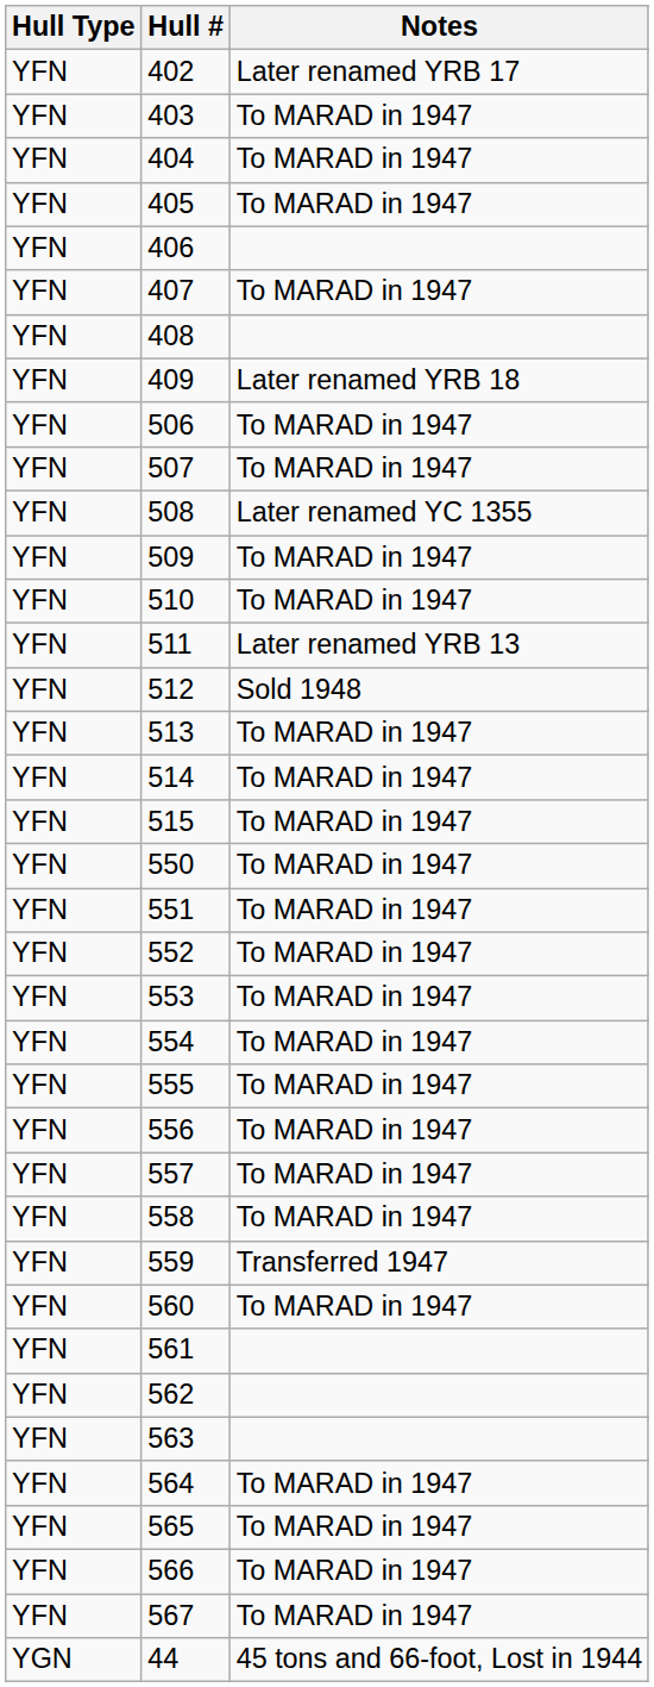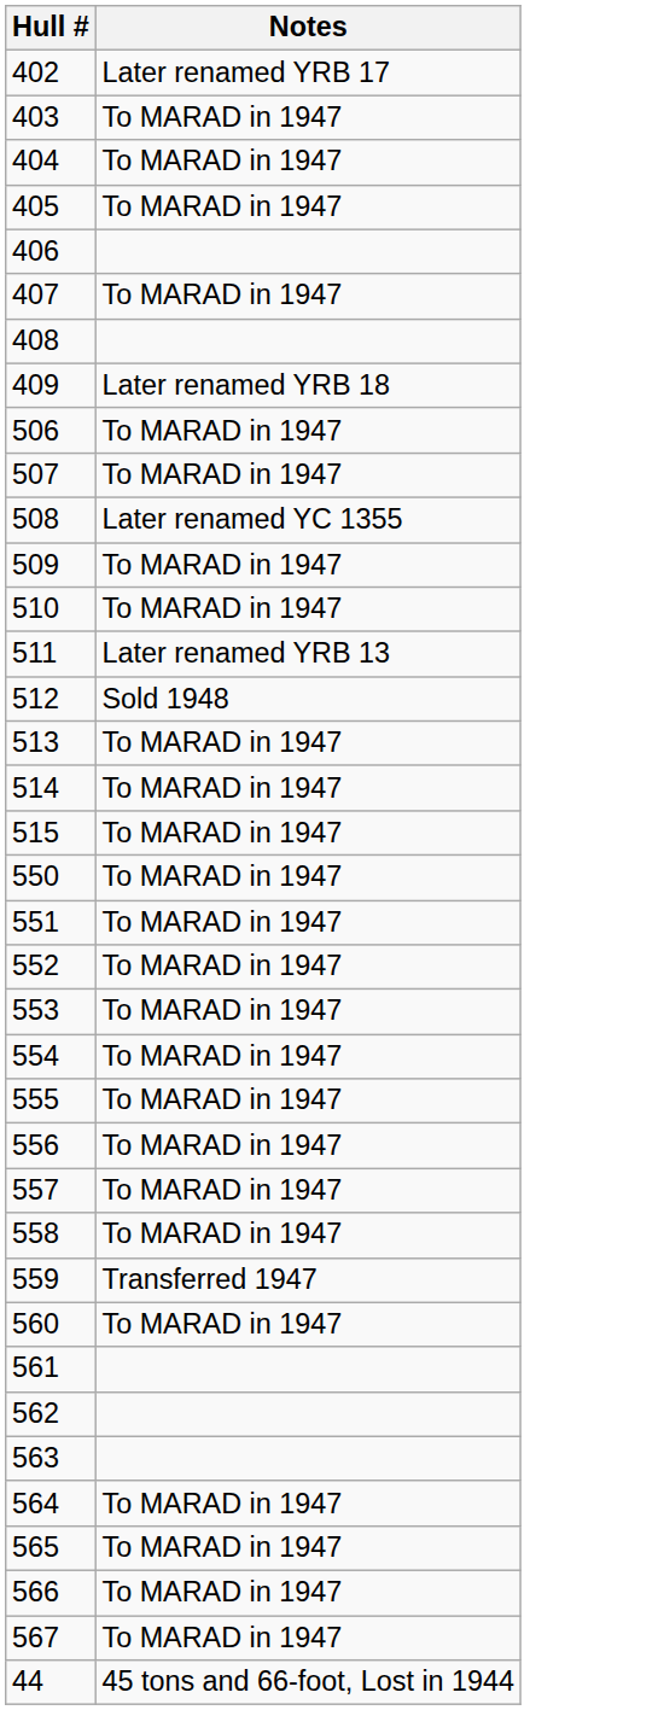 <table class="wikitable">
 <tr>
-<th>Hull  Type</th>
 <th>Hull #</th>
 <th>Notes</th>
 </tr>
 <tr>
-<td>YFN</td>
 <td>402</td>
 <td>Later renamed  YRB 17</td>
 </tr>
 <tr>
-<td>YFN</td>
 <td>403</td>
 <td>To MARAD in  1947</td>
 </tr>
 <tr>
-<td>YFN</td>
 <td>404</td>
 <td>To MARAD in  1947</td>
 </tr>
 <tr>
-<td>YFN</td>
 <td>405</td>
 <td>To MARAD in  1947</td>
 </tr>
 <tr>
-<td>YFN</td>
 <td>406</td>
 <td></td>
 </tr>
 <tr>
-<td>YFN</td>
 <td>407</td>
 <td>To MARAD in  1947</td>
 </tr>
 <tr>
-<td>YFN</td>
 <td>408</td>
 <td></td>
 </tr>
 <tr>
-<td>YFN</td>
 <td>409</td>
 <td>Later renamed  YRB 18</td>
 </tr>
 <tr>
-<td>YFN</td>
 <td>506</td>
 <td>To MARAD in  1947</td>
 </tr>
 <tr>
-<td>YFN</td>
 <td>507</td>
 <td>To MARAD in  1947</td>
 </tr>
 <tr>
-<td>YFN</td>
 <td>508</td>
 <td>Later renamed  YC 1355</td>
 </tr>
 <tr>
-<td>YFN</td>
 <td>509</td>
 <td>To MARAD in  1947</td>
 </tr>
 <tr>
-<td>YFN</td>
 <td>510</td>
 <td>To MARAD in  1947</td>
 </tr>
 <tr>
-<td>YFN</td>
 <td>511</td>
 <td>Later renamed  YRB 13</td>
 </tr>
 <tr>
-<td>YFN</td>
 <td>512</td>
 <td>Sold 1948</td>
 </tr>
 <tr>
-<td>YFN</td>
 <td>513</td>
 <td>To MARAD in  1947</td>
 </tr>
 <tr>
-<td>YFN</td>
 <td>514</td>
 <td>To MARAD in  1947</td>
 </tr>
 <tr>
-<td>YFN</td>
 <td>515</td>
 <td>To MARAD in  1947</td>
 </tr>
 <tr>
-<td>YFN</td>
 <td>550</td>
 <td>To MARAD in  1947</td>
 </tr>
 <tr>
-<td>YFN</td>
 <td>551</td>
 <td>To MARAD in  1947</td>
 </tr>
 <tr>
-<td>YFN</td>
 <td>552</td>
 <td>To MARAD in  1947</td>
 </tr>
 <tr>
-<td>YFN</td>
 <td>553</td>
 <td>To MARAD in  1947</td>
 </tr>
 <tr>
-<td>YFN</td>
 <td>554</td>
 <td>To MARAD in  1947</td>
 </tr>
 <tr>
-<td>YFN</td>
 <td>555</td>
 <td>To MARAD in  1947</td>
 </tr>
 <tr>
-<td>YFN</td>
 <td>556</td>
 <td>To MARAD in  1947</td>
 </tr>
 <tr>
-<td>YFN</td>
 <td>557</td>
 <td>To MARAD in  1947</td>
 </tr>
 <tr>
-<td>YFN</td>
 <td>558</td>
 <td>To MARAD in  1947</td>
 </tr>
 <tr>
-<td>YFN</td>
 <td>559</td>
 <td>Transferred 1947</td>
 </tr>
 <tr>
-<td>YFN</td>
 <td>560</td>
 <td>To MARAD in  1947</td>
 </tr>
 <tr>
-<td>YFN</td>
 <td>561</td>
 <td></td>
 </tr>
 <tr>
-<td>YFN</td>
 <td>562</td>
 <td></td>
 </tr>
 <tr>
-<td>YFN</td>
 <td>563</td>
 <td></td>
 </tr>
 <tr>
-<td>YFN</td>
 <td>564</td>
 <td>To MARAD in  1947</td>
 </tr>
 <tr>
-<td>YFN</td>
 <td>565</td>
 <td>To MARAD in  1947</td>
 </tr>
 <tr>
-<td>YFN</td>
 <td>566</td>
 <td>To MARAD in  1947</td>
 </tr>
 <tr>
-<td>YFN</td>
 <td>567</td>
 <td>To MARAD in  1947</td>
 </tr>
 <tr>
-<td>YGN</td>
 <td>44</td>
 <td>45 tons and 66-foot, Lost in 1944</td>
 </tr>
 </table>
